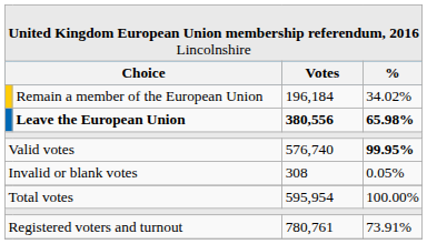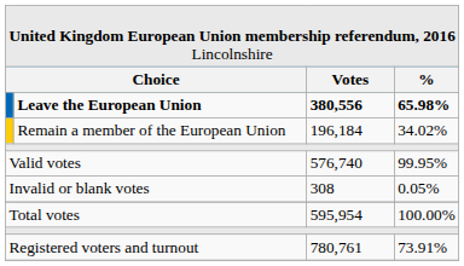 <table class="wikitable">
 <tr>
 <td colspan="4" align="center" bgcolor="#E9E9E9"><br><strong>United Kingdom European Union membership referendum, 2016</strong><br>Lincolnshire</td>
 </tr>
 <tr align="center" bgcolor="#09a8ff">
 <th colspan="2" width="250" align="left">Choice</th>
 <th width="80">Votes</th>
 <th width="50">%</th>
 </tr>
 <tr>
+<td bgcolor="#0069b5"></td>
+<td align="left"><strong>Leave the European Union</strong></td>
+<td><strong>380,556</strong></td>
+<td><strong>65.98%</strong></td>
+</tr>
+<tr>
 <td bgcolor="#ffcc08" width="1"></td>
 <td align="left">Remain a member of the European Union</td>
 <td>196,184</td>
 <td>34.02%</td>
-</tr>
-<tr>
-<td bgcolor="#0069b5"></td>
-<td align="left"><strong>Leave the European Union</strong></td>
-<td><strong>380,556</strong></td>
-<td><strong>65.98%</strong></td>
 </tr>
 <tr>
 <td colspan="4" bgcolor="#E9E9E9"></td>
 </tr>
 <tr>
 <td colspan="2" align="left">Valid votes</td>
 <td>576,740</td>
-<td><strong>99.95%</strong></td>
+<td>99.95%</td>
 </tr>
 <tr>
 <td colspan="2" align="left">Invalid or blank votes</td>
 <td>308</td>
 <td>0.05%</td>
 </tr>
 <tr>
 </tr>
 <tr>
 <td colspan="2" align="left">Total votes</td>
 <td>595,954</td>
 <td>100.00%</td>
 </tr>
 <tr>
 <td colspan="4" bgcolor="#E9E9E9"></td>
 </tr>
 <tr>
 <td colspan="2" align="left">Registered voters and turnout</td>
 <td>780,761</td>
 <td>73.91%</td>
 </tr>
 <tr>
 </tr>
 </table>
